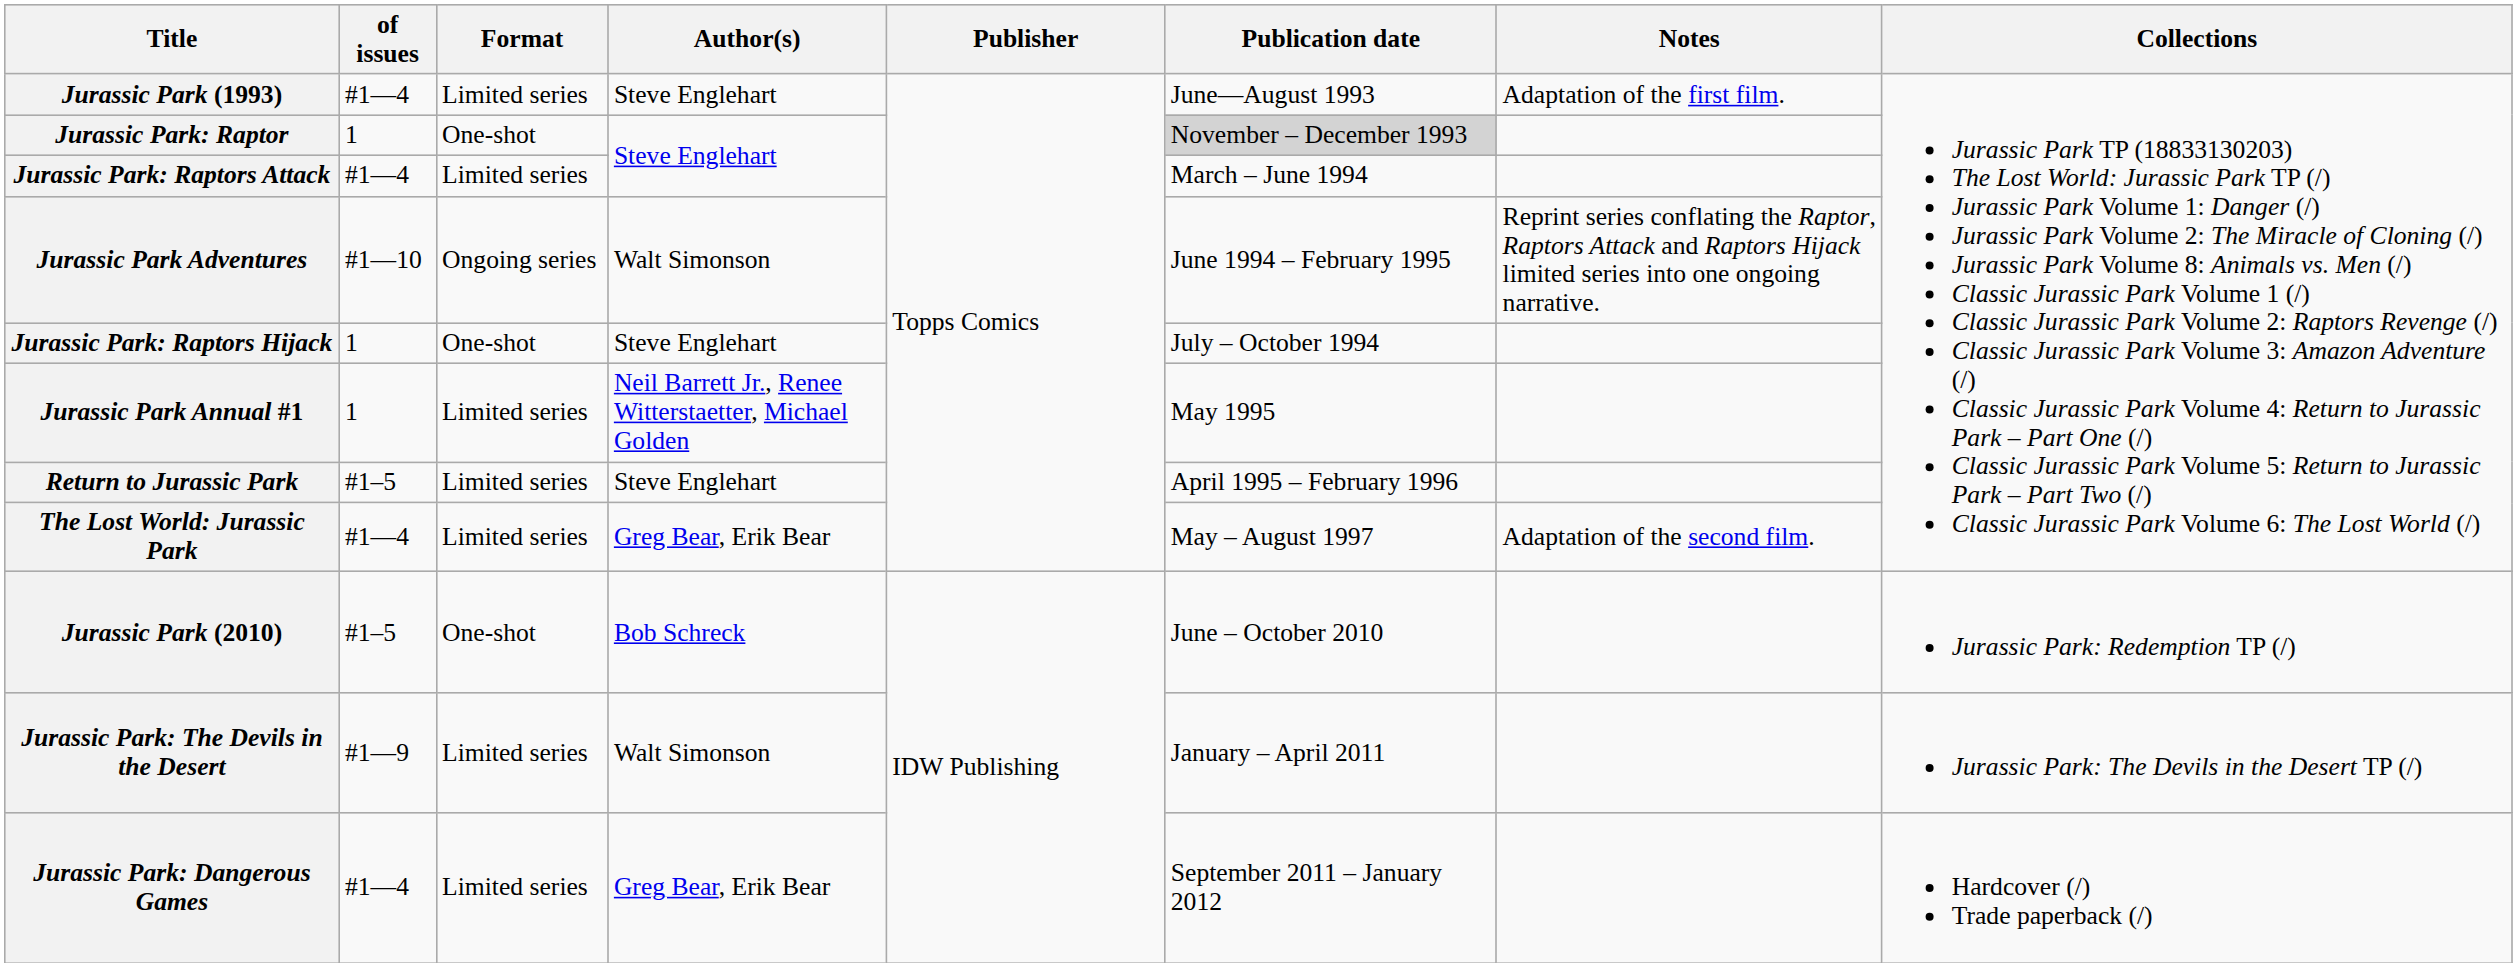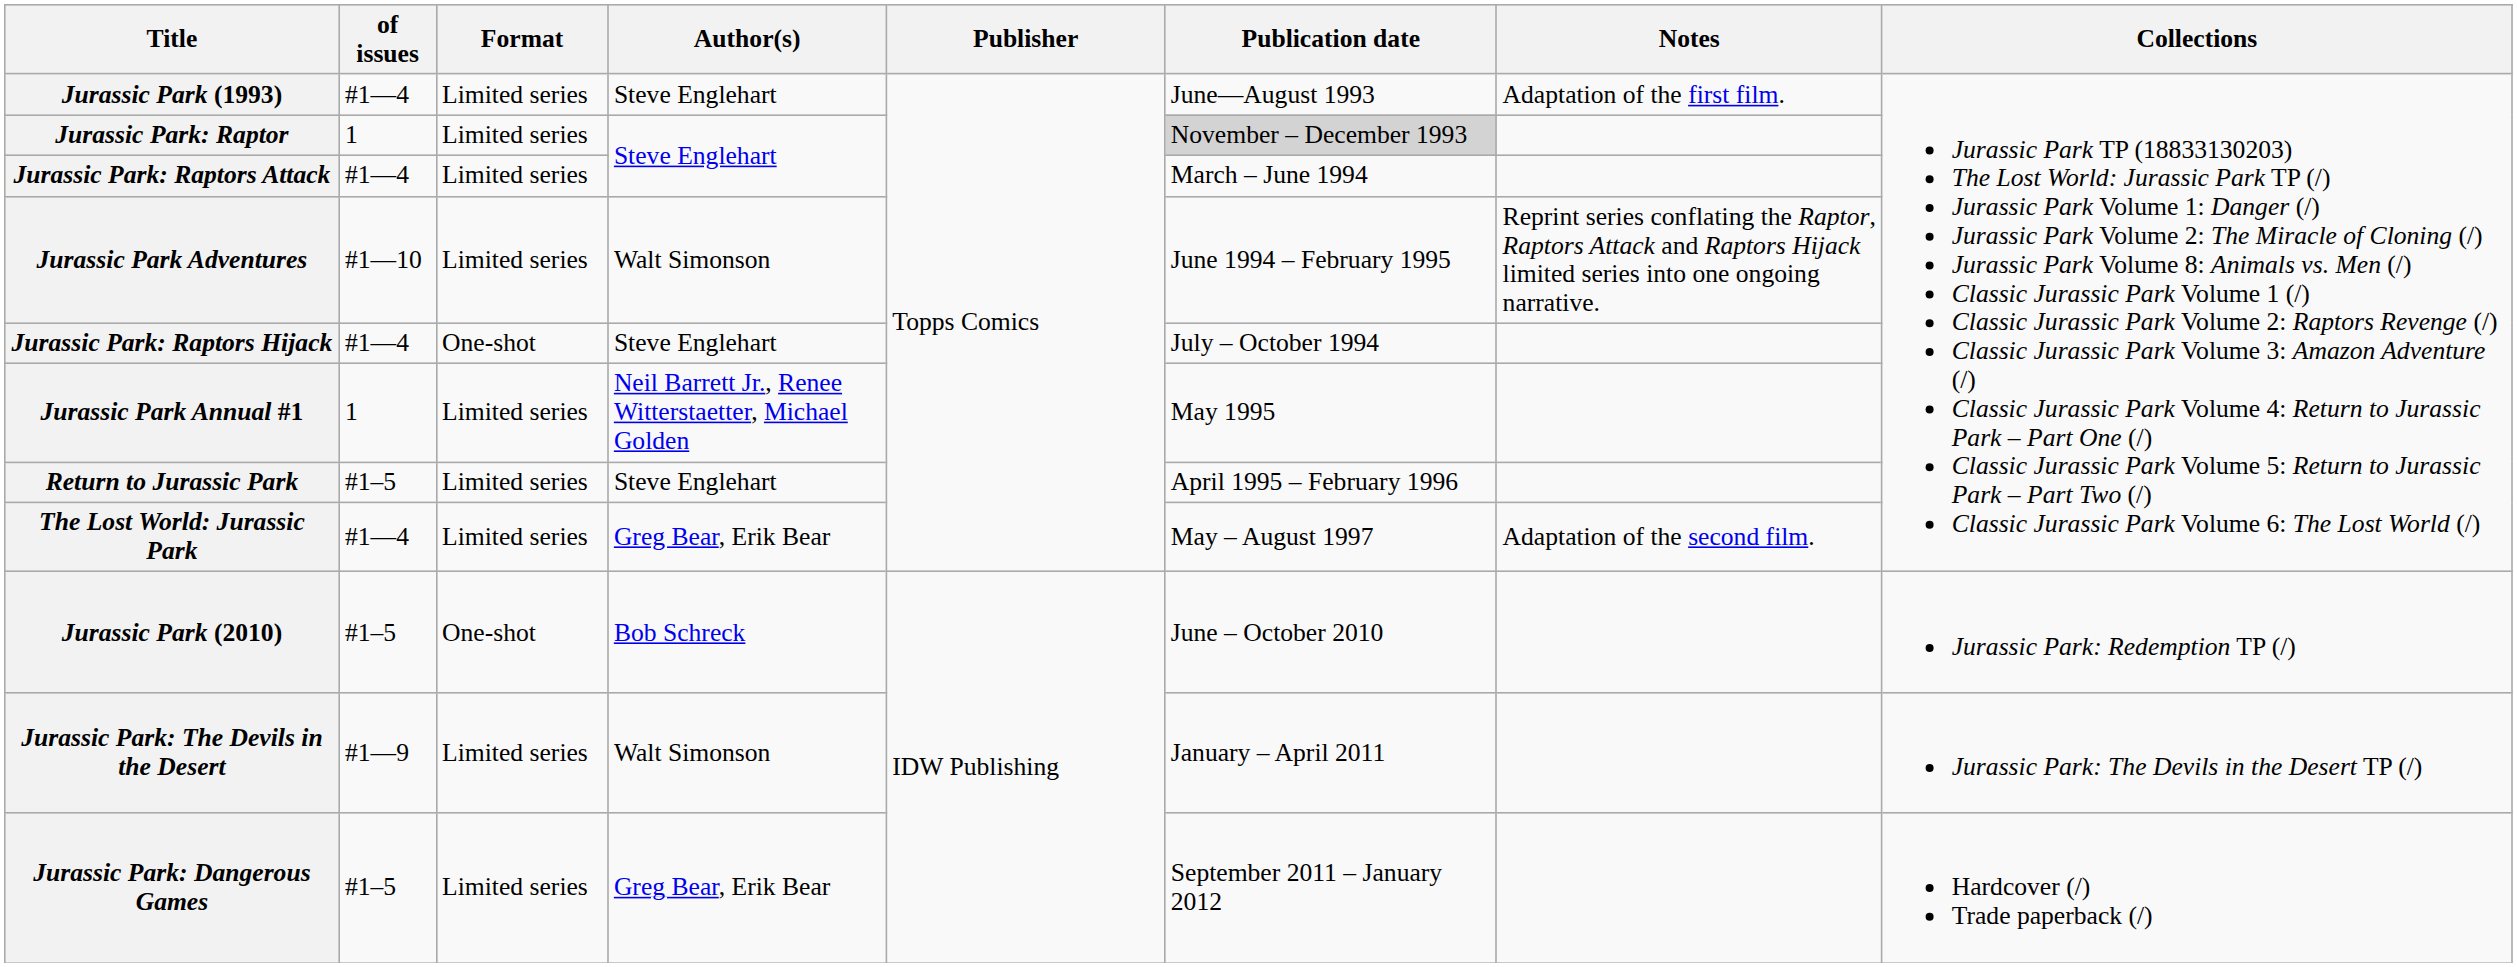 <table class="wikitable">
 <tr>
 <th>Title</th>
 <th style="width:40pt"> of issues</th>
 <th style="width:75pt">Format</th>
 <th style="width:125pt">Author(s)</th>
 <th style="width:125pt">Publisher</th>
 <th style="width:150pt">Publication date</th>
 <th style="width:175pt">Notes</th>
 <th>Collections</th>
 </tr>
 <tr>
 <th><em>Jurassic Park</em> (1993)</th>
 <td>#1—4</td>
 <td>Limited series</td>
 <td>Steve Englehart</td>
 <td rowspan="8">Topps Comics</td>
 <td>June—August 1993</td>
 <td>Adaptation of the <a href='#'>first film</a>.</td>
 <td rowspan="8"><br><ul><li><em>Jurassic Park</em> TP (18833130203)</li><li><em>The Lost World: Jurassic Park</em> TP (/)</li><li><em>Jurassic Park</em> Volume 1: <em>Danger</em> (/)</li><li><em>Jurassic Park</em> Volume 2: <em>The Miracle of Cloning</em> (/)</li><li><em>Jurassic Park</em> Volume 8: <em>Animals vs. Men</em> (/)</li><li><em>Classic Jurassic Park</em> Volume 1 (/)</li><li><em>Classic Jurassic Park</em> Volume 2: <em>Raptors Revenge</em> (/)</li><li><em>Classic Jurassic Park</em> Volume 3: <em>Amazon Adventure</em> (/)</li><li><em>Classic Jurassic Park</em> Volume 4: <em>Return to Jurassic Park – Part One</em> (/)</li><li><em>Classic Jurassic Park</em> Volume 5: <em>Return to Jurassic Park – Part Two</em> (/)</li><li><em>Classic Jurassic Park</em> Volume 6: <em>The Lost World</em> (/)</li></ul></td>
 </tr>
 <tr>
 <th><em>Jurassic Park: Raptor</em></th>
 <td>1</td>
-<td>One-shot</td>
+<td>Limited series</td>
 <td rowspan="2"><a href='#'>Steve Englehart</a></td>
 <td style="background: lightgrey;">November – December 1993</td>
 <td></td>
 </tr>
 <tr>
 <th><em>Jurassic Park: Raptors Attack</em></th>
 <td>#1—4</td>
 <td>Limited series</td>
 <td>March – June 1994</td>
 <td></td>
 </tr>
 <tr>
 <th><em>Jurassic Park Adventures</em></th>
 <td>#1—10</td>
-<td>Ongoing series</td>
+<td>Limited series</td>
 <td>Walt Simonson</td>
 <td>June 1994 – February 1995</td>
 <td>Reprint series conflating the <em>Raptor</em>, <em>Raptors Attack</em> and <em>Raptors Hijack</em> limited series into one ongoing narrative.</td>
 </tr>
 <tr>
 <th><em>Jurassic Park: Raptors Hijack</em></th>
-<td>1</td>
+<td>#1—4</td>
 <td>One-shot</td>
 <td>Steve Englehart</td>
 <td>July – October 1994</td>
 <td></td>
 </tr>
 <tr>
 <th><em>Jurassic Park Annual</em> #1</th>
 <td>1</td>
 <td>Limited series</td>
 <td><a href='#'>Neil Barrett Jr.</a>, <a href='#'>Renee Witterstaetter</a>, <a href='#'>Michael Golden</a></td>
 <td>May 1995</td>
 <td></td>
 </tr>
 <tr>
 <th><em>Return to Jurassic Park</em></th>
 <td>#1–5</td>
 <td>Limited series</td>
 <td>Steve Englehart</td>
 <td>April 1995 – February 1996</td>
 <td></td>
 </tr>
 <tr>
 <th><em>The Lost World: Jurassic Park</em></th>
 <td>#1—4</td>
 <td>Limited series</td>
 <td><a href='#'>Greg Bear</a>, Erik Bear</td>
 <td>May – August 1997</td>
 <td>Adaptation of the <a href='#'>second film</a>.</td>
 </tr>
 <tr>
 <th><em>Jurassic Park</em> (2010)</th>
 <td>#1–5</td>
 <td>One-shot</td>
 <td><a href='#'>Bob Schreck</a></td>
 <td rowspan="3">IDW Publishing</td>
 <td>June – October 2010</td>
 <td></td>
 <td><br><ul><li><em>Jurassic Park: Redemption</em> TP (/)</li></ul></td>
 </tr>
 <tr>
 <th><em>Jurassic Park: The Devils in the Desert</em></th>
 <td>#1—9</td>
 <td>Limited series</td>
 <td>Walt Simonson</td>
 <td>January – April 2011</td>
 <td></td>
 <td><br><ul><li><em>Jurassic Park: The Devils in the Desert</em> TP (/)</li></ul></td>
 </tr>
 <tr>
 <th><em>Jurassic Park: Dangerous Games</em></th>
-<td>#1—4</td>
+<td>#1–5</td>
 <td>Limited series</td>
 <td><a href='#'>Greg Bear</a>, Erik Bear</td>
 <td>September 2011 – January 2012</td>
 <td></td>
 <td><br><ul><li>Hardcover (/)</li><li>Trade paperback (/)</li></ul></td>
 </tr>
 </table>
